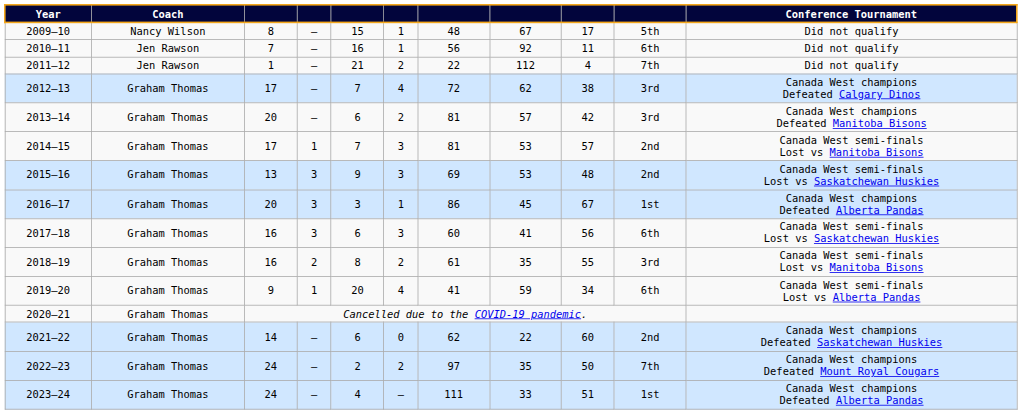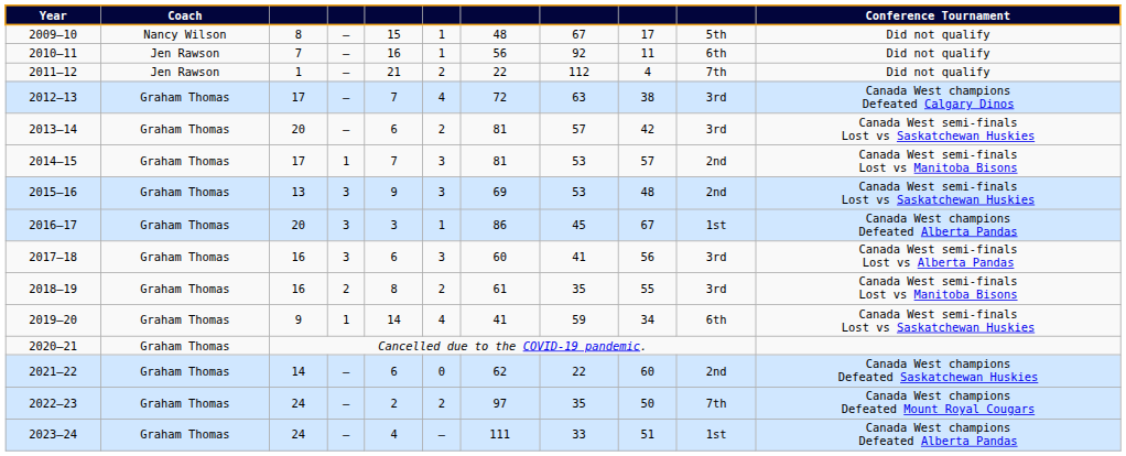 <table class="wikitable" style="width:80%; text-align:center;">
 <tr style="background:#02053C; color:white; border: 2px solid #F4A71B">
 <td><strong>Year</strong></td>
 <td><strong>Coach</strong></td>
 <td><strong></strong></td>
 <td><strong></strong></td>
 <td><strong></strong></td>
 <td><strong></strong></td>
 <td><strong></strong></td>
 <td><strong></strong></td>
 <td><strong></strong></td>
 <td><strong></strong></td>
 <td><strong>Conference Tournament</strong></td>
 </tr>
 <tr align="center" bgcolor="">
 <td>2009–10</td>
 <td>Nancy Wilson</td>
 <td>8</td>
 <td>–</td>
 <td>15</td>
 <td>1</td>
 <td>48</td>
 <td>67</td>
 <td>17</td>
 <td>5th</td>
 <td>Did not qualify</td>
 </tr>
 <tr align="center" bgcolor="">
 <td>2010–11</td>
 <td>Jen Rawson</td>
 <td>7</td>
 <td>–</td>
 <td>16</td>
 <td>1</td>
 <td>56</td>
 <td>92</td>
 <td>11</td>
 <td>6th</td>
 <td>Did not qualify</td>
 </tr>
 <tr align="center" bgcolor="">
 <td>2011–12</td>
 <td>Jen Rawson</td>
 <td>1</td>
 <td>–</td>
 <td>21</td>
 <td>2</td>
 <td>22</td>
 <td>112</td>
 <td>4</td>
 <td>7th</td>
 <td>Did not qualify</td>
 </tr>
 <tr align="center" bgcolor="d0e7ff">
 <td>2012–13</td>
 <td>Graham Thomas</td>
 <td>17</td>
 <td>–</td>
 <td>7</td>
 <td>4</td>
 <td>72</td>
-<td>62</td>
+<td>63</td>
 <td>38</td>
 <td>3rd</td>
 <td>Canada West champions<br>Defeated <a href='#'>Calgary Dinos</a></td>
 </tr>
 <tr align="center" bgcolor="">
 <td>2013–14</td>
 <td>Graham Thomas</td>
 <td>20</td>
 <td>–</td>
 <td>6</td>
 <td>2</td>
 <td>81</td>
 <td>57</td>
 <td>42</td>
 <td>3rd</td>
-<td>Canada West champions<br>Defeated <a href='#'>Manitoba Bisons</a></td>
+<td>Canada West semi-finals<br>Lost vs <a href='#'>Saskatchewan Huskies</a></td>
 </tr>
 <tr align="center" bgcolor="">
 <td>2014–15</td>
 <td>Graham Thomas</td>
 <td>17</td>
 <td>1</td>
 <td>7</td>
 <td>3</td>
 <td>81</td>
 <td>53</td>
 <td>57</td>
 <td>2nd</td>
 <td>Canada West semi-finals<br>Lost vs <a href='#'>Manitoba Bisons</a></td>
 </tr>
 <tr align="center" bgcolor="d0e7ff">
 <td>2015–16</td>
 <td>Graham Thomas</td>
 <td>13</td>
 <td>3</td>
 <td>9</td>
 <td>3</td>
 <td>69</td>
 <td>53</td>
 <td>48</td>
 <td>2nd</td>
 <td>Canada West semi-finals<br>Lost vs <a href='#'>Saskatchewan Huskies</a></td>
 </tr>
 <tr align="center" bgcolor="d0e7ff">
 <td>2016–17</td>
 <td>Graham Thomas</td>
 <td>20</td>
 <td>3</td>
 <td>3</td>
 <td>1</td>
 <td>86</td>
 <td>45</td>
 <td>67</td>
 <td>1st</td>
 <td>Canada West champions<br>Defeated <a href='#'>Alberta Pandas</a></td>
 </tr>
 <tr align="center" bgcolor="">
 <td>2017–18</td>
 <td>Graham Thomas</td>
 <td>16</td>
 <td>3</td>
 <td>6</td>
 <td>3</td>
 <td>60</td>
 <td>41</td>
 <td>56</td>
-<td>6th</td>
-<td>Canada West semi-finals<br>Lost vs <a href='#'>Saskatchewan Huskies</a></td>
+<td>3rd</td>
+<td>Canada West semi-finals<br>Lost vs <a href='#'>Alberta Pandas</a></td>
 </tr>
 <tr align="center" bgcolor="">
 <td>2018–19</td>
 <td>Graham Thomas</td>
 <td>16</td>
 <td>2</td>
 <td>8</td>
 <td>2</td>
 <td>61</td>
 <td>35</td>
 <td>55</td>
 <td>3rd</td>
 <td>Canada West semi-finals<br>Lost vs <a href='#'>Manitoba Bisons</a></td>
 </tr>
 <tr align="center" bgcolor="">
 <td>2019–20</td>
 <td>Graham Thomas</td>
 <td>9</td>
 <td>1</td>
-<td>20</td>
+<td>14</td>
 <td>4</td>
 <td>41</td>
 <td>59</td>
 <td>34</td>
 <td>6th</td>
-<td>Canada West semi-finals<br>Lost vs <a href='#'>Alberta Pandas</a></td>
+<td>Canada West semi-finals<br>Lost vs <a href='#'>Saskatchewan Huskies</a></td>
 </tr>
 <tr align="center" bgcolor="">
 <td>2020–21</td>
 <td>Graham Thomas</td>
 <td align="center" colspan=8><em>Cancelled due to the <a href='#'>COVID-19 pandemic</a>.</em></td>
 </tr>
 <tr align="center" bgcolor="d0e7ff">
 <td>2021–22</td>
 <td>Graham Thomas</td>
 <td>14</td>
 <td>–</td>
 <td>6</td>
 <td>0</td>
 <td>62</td>
 <td>22</td>
 <td>60</td>
 <td>2nd</td>
 <td>Canada West champions<br>Defeated <a href='#'>Saskatchewan Huskies</a></td>
 </tr>
 <tr align="center" bgcolor="d0e7ff">
 <td>2022–23</td>
 <td>Graham Thomas</td>
 <td>24</td>
 <td>–</td>
 <td>2</td>
 <td>2</td>
 <td>97</td>
 <td>35</td>
 <td>50</td>
 <td>7th</td>
 <td>Canada West champions<br>Defeated <a href='#'>Mount Royal Cougars</a></td>
 </tr>
 <tr align="center" bgcolor="d0e7ff">
 <td>2023–24</td>
 <td>Graham Thomas</td>
 <td>24</td>
 <td>–</td>
 <td>4</td>
 <td>–</td>
 <td>111</td>
 <td>33</td>
 <td>51</td>
 <td>1st</td>
 <td>Canada West champions<br>Defeated <a href='#'>Alberta Pandas</a></td>
 </tr>
 </table>
